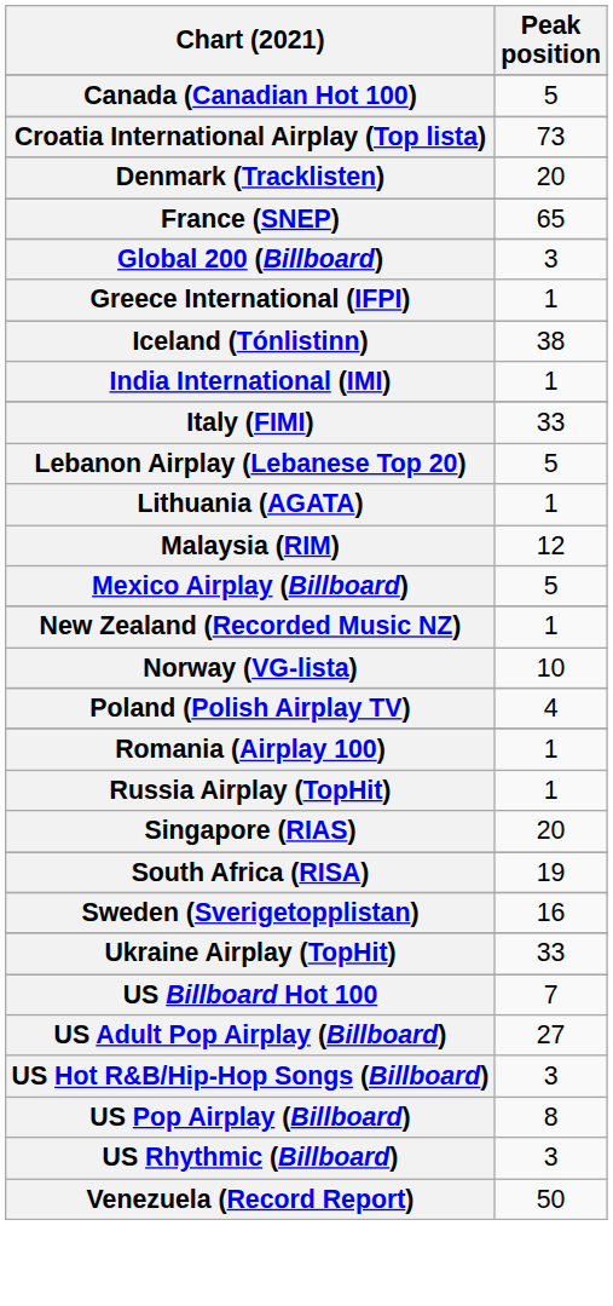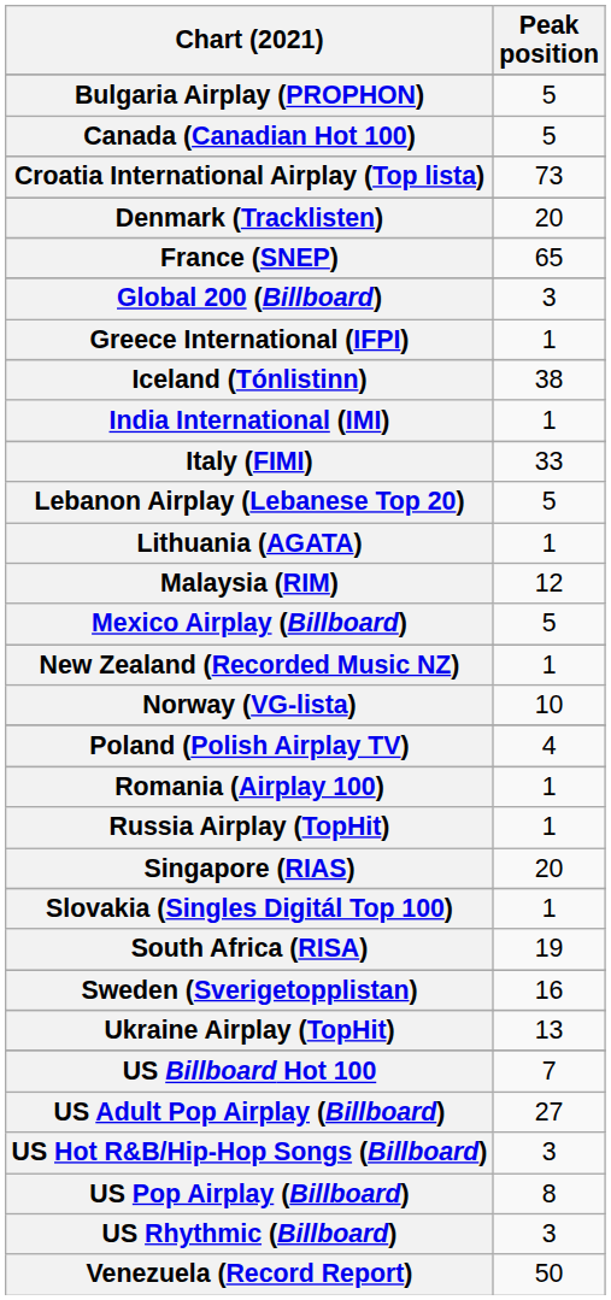 <table class="wikitable sortable plainrowheaders" style="text-align:center">
 <tr>
 <th scope="col">Chart (2021)</th>
 <th scope="col">Peak<br>position</th>
 </tr>
 <tr>
 </tr>
 <tr>
 </tr>
 <tr>
 </tr>
 <tr>
+</tr>
+<tr>
+<th scope="row">Bulgaria Airplay (<a href='#'>PROPHON</a>)</th>
+<td>5</td>
 </tr>
 <tr>
 <th scope="row">Canada (<a href='#'>Canadian Hot 100</a>)</th>
 <td>5</td>
 </tr>
 <tr>
 </tr>
 <tr>
 <th scope="row">Croatia International Airplay (<a href='#'>Top lista</a>)</th>
 <td>73</td>
 </tr>
 <tr>
 </tr>
 <tr>
 </tr>
 <tr>
 <th scope="row">Denmark (<a href='#'>Tracklisten</a>)</th>
 <td>20</td>
 </tr>
 <tr>
 </tr>
 <tr>
 <th scope="row">France (<a href='#'>SNEP</a>)</th>
 <td>65</td>
 </tr>
 <tr>
 </tr>
 <tr>
 <th scope="row"><a href='#'>Global 200</a> (<em><a href='#'>Billboard</a></em>)</th>
 <td>3</td>
 </tr>
 <tr>
 <th scope="row">Greece International (<a href='#'>IFPI</a>)</th>
 <td>1</td>
 </tr>
 <tr>
 </tr>
 <tr>
 </tr>
 <tr>
 </tr>
 <tr>
 <th scope="row">Iceland (<a href='#'>Tónlistinn</a>)</th>
 <td>38</td>
 </tr>
 <tr>
 <th scope="row"><a href='#'>India International</a> (<a href='#'>IMI</a>)</th>
 <td>1</td>
 </tr>
 <tr>
 </tr>
 <tr>
 <th scope="row">Italy (<a href='#'>FIMI</a>)</th>
 <td>33</td>
 </tr>
 <tr>
 <th scope="row">Lebanon Airplay (<a href='#'>Lebanese Top 20</a>)</th>
 <td>5</td>
 </tr>
 <tr>
 <th scope="row">Lithuania (<a href='#'>AGATA</a>)</th>
 <td>1</td>
 </tr>
 <tr>
 <th scope="row">Malaysia (<a href='#'>RIM</a>)</th>
 <td>12</td>
 </tr>
 <tr>
 <th scope="row"><a href='#'>Mexico Airplay</a> (<em><a href='#'>Billboard</a></em>)</th>
 <td>5</td>
 </tr>
 <tr>
 </tr>
 <tr>
 </tr>
 <tr>
 <th scope="row">New Zealand (<a href='#'>Recorded Music NZ</a>)</th>
 <td>1</td>
 </tr>
 <tr>
 <th scope="row">Norway (<a href='#'>VG-lista</a>)</th>
 <td>10</td>
 </tr>
 <tr>
 </tr>
 <tr>
 <th scope="row">Poland (<a href='#'>Polish Airplay TV</a>)</th>
 <td>4</td>
 </tr>
 <tr>
 </tr>
 <tr>
 <th scope="row">Romania (<a href='#'>Airplay 100</a>)</th>
 <td>1</td>
 </tr>
 <tr>
 <th scope="row">Russia Airplay (<a href='#'>TopHit</a>)</th>
 <td>1</td>
 </tr>
 <tr>
 <th scope="row">Singapore (<a href='#'>RIAS</a>)</th>
 <td>20</td>
 </tr>
 <tr>
 </tr>
 <tr>
+<th scope="row">Slovakia (<a href='#'>Singles Digitál Top 100</a>)</th>
+<td>1</td>
+</tr>
+<tr>
 <th scope="row">South Africa (<a href='#'>RISA</a>)</th>
 <td>19</td>
 </tr>
 <tr>
 </tr>
 <tr>
 <th scope="row">Sweden (<a href='#'>Sverigetopplistan</a>)</th>
 <td>16</td>
 </tr>
 <tr>
 </tr>
 <tr>
 <th scope="row">Ukraine Airplay (<a href='#'>TopHit</a>)</th>
-<td>33</td>
+<td>13</td>
 </tr>
 <tr>
 </tr>
 <tr>
 </tr>
 <tr>
 <th scope="row">US <a href='#'><em>Billboard</em> Hot 100</a></th>
 <td>7</td>
 </tr>
 <tr>
 <th scope="row">US <a href='#'>Adult Pop Airplay</a> (<em><a href='#'>Billboard</a></em>)</th>
 <td>27</td>
 </tr>
 <tr>
 <th scope="row">US <a href='#'>Hot R&B/Hip-Hop Songs</a> (<em><a href='#'>Billboard</a></em>)</th>
 <td>3</td>
 </tr>
 <tr>
 <th scope="row">US <a href='#'>Pop Airplay</a> (<em><a href='#'>Billboard</a></em>)</th>
 <td>8</td>
 </tr>
 <tr>
 <th scope="row">US <a href='#'>Rhythmic</a> (<em><a href='#'>Billboard</a></em>)</th>
 <td>3</td>
 </tr>
 <tr>
 <th scope="row">Venezuela (<a href='#'>Record Report</a>)</th>
 <td>50</td>
 </tr>
 </table>
